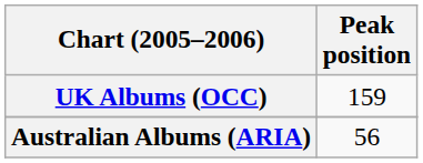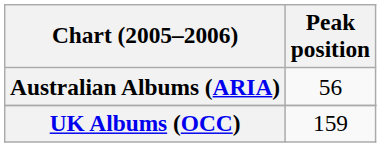 <table class="wikitable sortable plainrowheaders" style="text-align:center">
 <tr>
 <th scope="col">Chart (2005–2006)</th>
 <th scope="col">Peak<br>position</th>
 </tr>
 <tr>
-<th scope="row"><a href='#'>UK Albums</a> (<a href='#'>OCC</a>)</th>
-<td>159</td>
+<th scope="row">Australian Albums (<a href='#'>ARIA</a>)</th>
+<td>56</td>
 </tr>
 <tr>
 </tr>
 <tr>
 </tr>
 <tr>
 </tr>
 <tr>
 </tr>
 <tr>
 </tr>
 <tr>
 </tr>
 <tr>
-<th scope="row">Australian Albums (<a href='#'>ARIA</a>)</th>
-<td>56</td>
+<th scope="row"><a href='#'>UK Albums</a> (<a href='#'>OCC</a>)</th>
+<td>159</td>
 </tr>
 </table>
